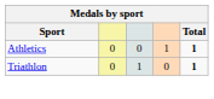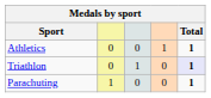 <table class="wikitable" style="font-size:90%; text-align:center;">
 <tr>
 <th colspan="5">Medals by sport</th>
 </tr>
 <tr>
 <th width="120">Sport</th>
 <th scope="col" width="30" style="background:#F7F6A8;"></th>
 <th scope="col" width="30" style="background:#DCE5E5;"></th>
 <th scope="col" width="30" style="background:#FFDAB9;"></th>
 <th width="30">Total</th>
 </tr>
 <tr>
 <td align="left"><a href='#'>Athletics</a></td>
 <td style="background:#F7F6A8;">0</td>
 <td style="background:#DCE5E5;">0</td>
 <td style="background:#FFDAB9;">1</td>
 <td><strong>1</strong></td>
 </tr>
 <tr>
 <td align="left"><a href='#'>Triathlon</a></td>
 <td style="background:#F7F6A8;">0</td>
 <td style="background:#DCE5E5;">1</td>
 <td style="background:#FFDAB9;">0</td>
+<td style="background: lavender;"><strong>1</strong></td>
+</tr>
+<tr>
+<td align="left"><a href='#'>Parachuting</a></td>
+<td style="background:#F7F6A8;">1</td>
+<td style="background:#DCE5E5;">0</td>
+<td style="background:#FFDAB9;">0</td>
 <td><strong>1</strong></td>
 </tr>
 </table>
